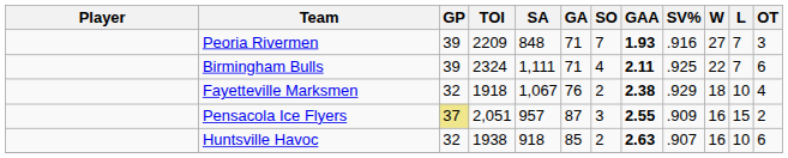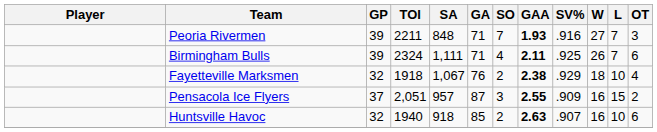 <table class="wikitable sortable">
 <tr>
 <th style="width:12em">Player</th>
 <th style="width:15em">Team</th>
 <th>GP</th>
 <th>TOI</th>
 <th>SA</th>
 <th>GA</th>
 <th>SO</th>
 <th>GAA</th>
 <th>SV%</th>
 <th>W</th>
 <th>L</th>
 <th>OT</th>
 </tr>
 <tr>
 <td></td>
 <td><a href='#'>Peoria Rivermen</a></td>
 <td>39</td>
-<td>2209</td>
+<td>2211</td>
 <td>848</td>
 <td>71</td>
 <td>7</td>
 <td><strong>1.93</strong></td>
 <td>.916</td>
 <td>27</td>
 <td>7</td>
 <td>3</td>
 </tr>
 <tr>
 <td></td>
 <td><a href='#'>Birmingham Bulls</a></td>
 <td>39</td>
 <td>2324</td>
 <td>1,111</td>
 <td>71</td>
 <td>4</td>
 <td><strong>2.11</strong></td>
 <td>.925</td>
-<td>22</td>
+<td>26</td>
 <td>7</td>
 <td>6</td>
 </tr>
 <tr>
 <td></td>
 <td><a href='#'>Fayetteville Marksmen</a></td>
 <td>32</td>
 <td>1918</td>
 <td>1,067</td>
 <td>76</td>
 <td>2</td>
 <td><strong>2.38</strong></td>
 <td>.929</td>
 <td>18</td>
 <td>10</td>
 <td>4</td>
 </tr>
 <tr>
 <td></td>
 <td><a href='#'>Pensacola Ice Flyers</a></td>
-<td style="background: khaki;">37</td>
+<td>37</td>
 <td>2,051</td>
 <td>957</td>
 <td>87</td>
 <td>3</td>
 <td><strong>2.55</strong></td>
 <td>.909</td>
 <td>16</td>
 <td>15</td>
 <td>2</td>
 </tr>
 <tr>
 <td></td>
 <td><a href='#'>Huntsville Havoc</a></td>
 <td>32</td>
-<td>1938</td>
+<td>1940</td>
 <td>918</td>
 <td>85</td>
 <td>2</td>
 <td><strong>2.63</strong></td>
 <td>.907</td>
 <td>16</td>
 <td>10</td>
 <td>6</td>
 </tr>
 <tr>
 </tr>
 </table>
